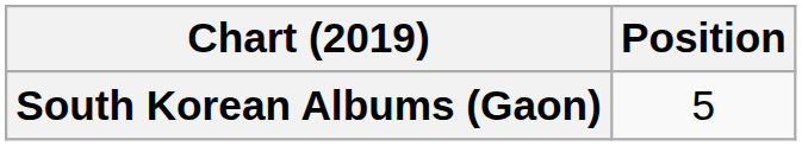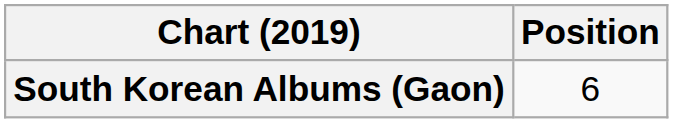 <table class="wikitable plainrowheaders" style="text-align:center">
 <tr>
 <th scope="col">Chart (2019)</th>
 <th scope="col">Position</th>
 </tr>
 <tr>
 <th scope="row">South Korean Albums (Gaon)</th>
-<td>5</td>
+<td>6</td>
 </tr>
 </table>
